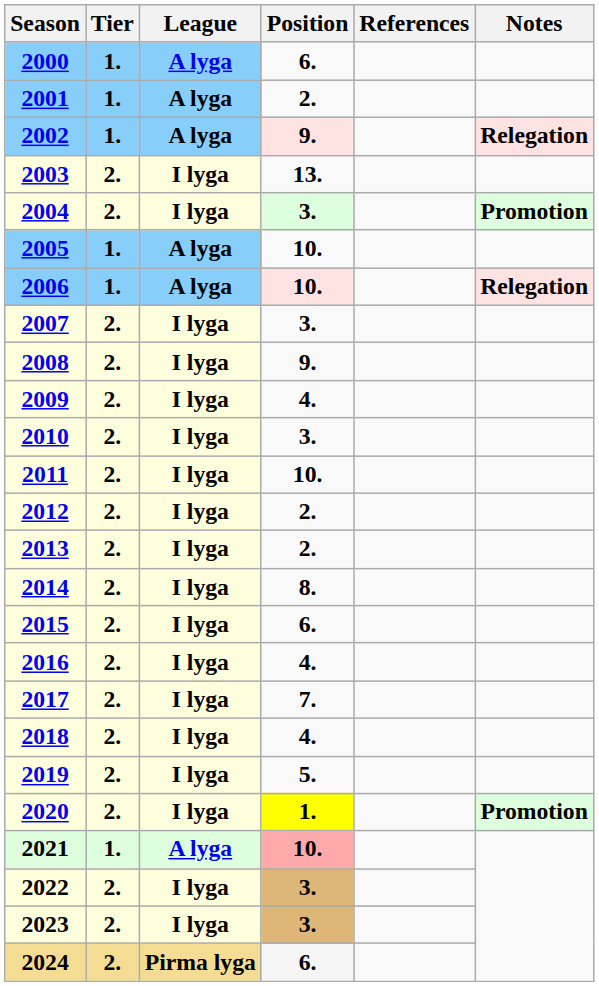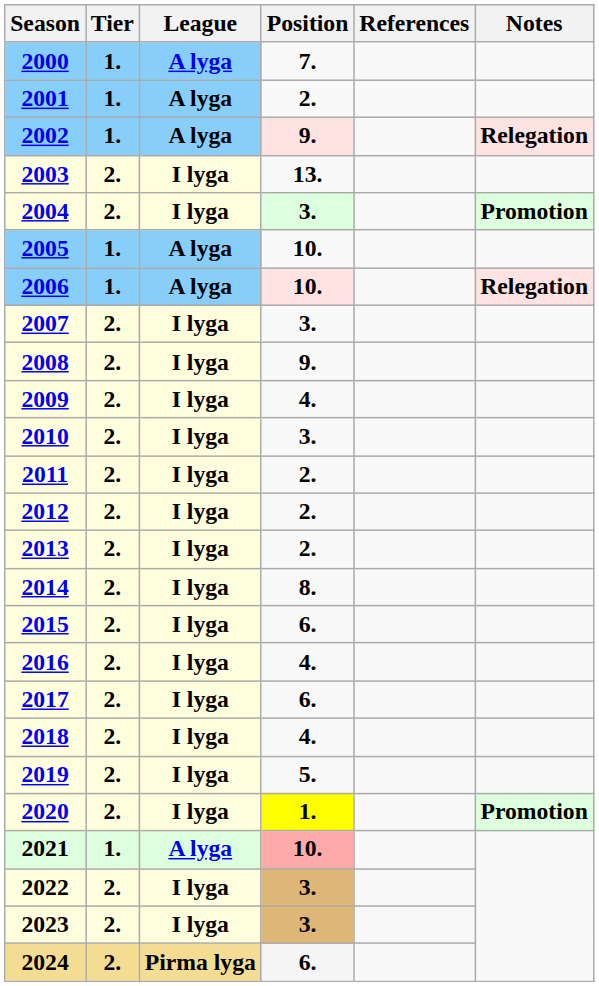 <table class="wikitable" style="text-align:center;">
 <tr>
 <th>Season</th>
 <th>Tier</th>
 <th>League</th>
 <th>Position</th>
 <th>References</th>
 <th>Notes</th>
 </tr>
 <tr>
 <td bgcolor="#87CEFA"><strong><a href='#'>2000</a></strong></td>
 <td bgcolor="#87CEFA"><strong>1.</strong></td>
 <td bgcolor="#87CEFA"><strong><a href='#'>A lyga</a></strong></td>
-<td><strong>6.</strong></td>
+<td><strong>7.</strong></td>
 <td style="text-align:left;"></td>
 <td></td>
 </tr>
 <tr>
 <td bgcolor="#87CEFA"><strong><a href='#'>2001</a></strong></td>
 <td bgcolor="#87CEFA"><strong>1.</strong></td>
 <td bgcolor="#87CEFA"><strong>A lyga</strong></td>
 <td><strong>2.</strong></td>
 <td style="text-align:left;"></td>
 <td></td>
 </tr>
 <tr>
 <td bgcolor="#87CEFA"><strong><a href='#'>2002</a></strong></td>
 <td bgcolor="#87CEFA"><strong>1.</strong></td>
 <td bgcolor="#87CEFA"><strong>A lyga</strong></td>
 <td bgcolor="#FFE2E2"><strong>9.</strong></td>
 <td style="text-align:left;"></td>
 <td bgcolor="#FFE2E2"> <strong>Relegation</strong></td>
 </tr>
 <tr>
 <td bgcolor="#ffffdd"><strong><a href='#'>2003</a></strong></td>
 <td bgcolor="#ffffdd"><strong>2.</strong></td>
 <td bgcolor="#ffffdd"><strong>I lyga</strong></td>
 <td><strong>13.</strong></td>
 <td style="text-align:left;"></td>
 <td></td>
 </tr>
 <tr>
 <td bgcolor="#ffffdd"><strong><a href='#'>2004</a></strong></td>
 <td bgcolor="#ffffdd"><strong>2.</strong></td>
 <td bgcolor="#ffffdd"><strong>I lyga</strong></td>
 <td bgcolor="#DDFFDD"><strong>3.</strong></td>
 <td style="text-align:left;"></td>
 <td bgcolor="#DDFFDD"> <strong>Promotion</strong></td>
 </tr>
 <tr>
 <td bgcolor="#87CEFA"><strong><a href='#'>2005</a></strong></td>
 <td bgcolor="#87CEFA"><strong>1.</strong></td>
 <td bgcolor="#87CEFA"><strong>A lyga</strong></td>
 <td><strong>10.</strong></td>
 <td style="text-align:left;"></td>
 <td></td>
 </tr>
 <tr>
 <td bgcolor="#87CEFA"><strong><a href='#'>2006</a></strong></td>
 <td bgcolor="#87CEFA"><strong>1.</strong></td>
 <td bgcolor="#87CEFA"><strong>A lyga</strong></td>
 <td bgcolor="#FFE2E2"><strong>10.</strong></td>
 <td style="text-align:left;"></td>
 <td bgcolor="#FFE2E2"> <strong>Relegation</strong></td>
 </tr>
 <tr>
 <td bgcolor="#ffffdd"><strong><a href='#'>2007</a></strong></td>
 <td bgcolor="#ffffdd"><strong>2.</strong></td>
 <td bgcolor="#ffffdd"><strong>I lyga</strong></td>
 <td><strong>3.</strong></td>
 <td style="text-align:left;"></td>
 <td></td>
 </tr>
 <tr>
 <td bgcolor="#ffffdd"><strong><a href='#'>2008</a></strong></td>
 <td bgcolor="#ffffdd"><strong>2.</strong></td>
 <td bgcolor="#ffffdd"><strong>I lyga</strong></td>
 <td><strong>9.</strong></td>
 <td style="text-align:left;"></td>
 <td></td>
 </tr>
 <tr>
 <td bgcolor="#ffffdd"><strong><a href='#'>2009</a></strong></td>
 <td bgcolor="#ffffdd"><strong>2.</strong></td>
 <td bgcolor="#ffffdd"><strong>I lyga</strong></td>
 <td><strong>4.</strong></td>
 <td style="text-align:left;"></td>
 <td></td>
 </tr>
 <tr>
 <td bgcolor="#ffffdd"><strong><a href='#'>2010</a></strong></td>
 <td bgcolor="#ffffdd"><strong>2.</strong></td>
 <td bgcolor="#ffffdd"><strong>I lyga</strong></td>
 <td><strong>3.</strong></td>
 <td style="text-align:left;"></td>
 <td></td>
 </tr>
 <tr>
 <td bgcolor="#ffffdd"><strong><a href='#'>2011</a></strong></td>
 <td bgcolor="#ffffdd"><strong>2.</strong></td>
 <td bgcolor="#ffffdd"><strong>I lyga</strong></td>
-<td><strong>10.</strong></td>
+<td><strong>2.</strong></td>
 <td style="text-align:left;"></td>
 <td></td>
 </tr>
 <tr>
 <td bgcolor="#ffffdd"><strong><a href='#'>2012</a></strong></td>
 <td bgcolor="#ffffdd"><strong>2.</strong></td>
 <td bgcolor="#ffffdd"><strong>I lyga</strong></td>
 <td><strong>2.</strong></td>
 <td style="text-align:left;"></td>
 <td></td>
 </tr>
 <tr>
 <td bgcolor="#ffffdd"><strong><a href='#'>2013</a></strong></td>
 <td bgcolor="#ffffdd"><strong>2.</strong></td>
 <td bgcolor="#ffffdd"><strong>I lyga</strong></td>
 <td><strong>2.</strong></td>
 <td style="text-align:left;"></td>
 <td></td>
 </tr>
 <tr>
 <td bgcolor="#ffffdd"><strong><a href='#'>2014</a></strong></td>
 <td bgcolor="#ffffdd"><strong>2.</strong></td>
 <td bgcolor="#ffffdd"><strong>I lyga</strong></td>
 <td><strong>8.</strong></td>
 <td style="text-align:left;"></td>
 <td></td>
 </tr>
 <tr>
 <td bgcolor="#ffffdd"><strong><a href='#'>2015</a></strong></td>
 <td bgcolor="#ffffdd"><strong>2.</strong></td>
 <td bgcolor="#ffffdd"><strong>I lyga</strong></td>
 <td><strong>6.</strong></td>
 <td style="text-align:left;"></td>
 <td></td>
 </tr>
 <tr>
 <td bgcolor="#ffffdd"><strong><a href='#'>2016</a></strong></td>
 <td bgcolor="#ffffdd"><strong>2.</strong></td>
 <td bgcolor="#ffffdd"><strong>I lyga</strong></td>
 <td><strong>4.</strong></td>
 <td style="text-align:left;"></td>
 <td></td>
 </tr>
 <tr>
 <td bgcolor="#ffffdd"><strong><a href='#'>2017</a></strong></td>
 <td bgcolor="#ffffdd"><strong>2.</strong></td>
 <td bgcolor="#ffffdd"><strong>I lyga</strong></td>
-<td><strong>7.</strong></td>
+<td><strong>6.</strong></td>
 <td style="text-align:left;"></td>
 <td></td>
 </tr>
 <tr>
 <td bgcolor="#ffffdd"><strong><a href='#'>2018</a></strong></td>
 <td bgcolor="#ffffdd"><strong>2.</strong></td>
 <td bgcolor="#ffffdd"><strong>I lyga</strong></td>
 <td><strong>4.</strong></td>
 <td style="text-align:left;"></td>
 <td></td>
 </tr>
 <tr>
 <td bgcolor="#ffffdd"><strong><a href='#'>2019</a></strong></td>
 <td bgcolor="#ffffdd"><strong>2.</strong></td>
 <td bgcolor="#ffffdd"><strong>I lyga</strong></td>
 <td><strong>5.</strong></td>
 <td style="text-align:left;"></td>
 <td></td>
 </tr>
 <tr>
 <td bgcolor="#ffffdd"><strong><a href='#'>2020</a></strong></td>
 <td bgcolor="#ffffdd"><strong>2.</strong></td>
 <td bgcolor="#ffffdd"><strong>I lyga</strong></td>
 <td bgcolor="#ffff00"><strong>1.</strong></td>
 <td style="text-align:left;"></td>
 <td bgcolor="#DDFFDD"> <strong>Promotion</strong></td>
 </tr>
 <tr>
 <td bgcolor="#DDFFDD"><strong>2021</strong></td>
 <td bgcolor="#DDFFDD"><strong>1.</strong></td>
 <td bgcolor="#DDFFDD"><strong><a href='#'>A lyga</a></strong></td>
 <td bgcolor="#FFAAAA"><strong>10.</strong></td>
 <td style="text-align:left;"></td>
 </tr>
 <tr>
 <td bgcolor="#ffffdd"><strong>2022</strong></td>
 <td bgcolor="#ffffdd"><strong>2.</strong></td>
 <td bgcolor="#ffffdd"><strong>I lyga</strong></td>
 <td bgcolor="#DEB678"><strong>3.</strong></td>
 <td style="text-align:left;"></td>
 </tr>
 <tr>
 <td bgcolor="#ffffdd"><strong>2023</strong></td>
 <td bgcolor="#ffffdd"><strong>2.</strong></td>
 <td bgcolor="#ffffdd"><strong>I lyga</strong></td>
 <td bgcolor="#DEB678"><strong>3.</strong></td>
 <td style="text-align:left;"></td>
 </tr>
 <tr>
 <td bgcolor="#F4DC93" style="text-align:center;"><strong>2024</strong></td>
 <td bgcolor="#F4DC93" style="text-align:center;"><strong>2.</strong></td>
 <td bgcolor="#F4DC93" style="text-align:center;"><strong>Pirma lyga</strong></td>
 <td bgcolor="#F5F5F5" style="text-align:center;"><strong>6.</strong></td>
 <td></td>
 </tr>
 </table>
